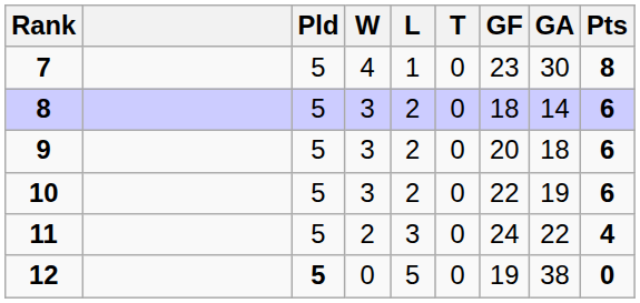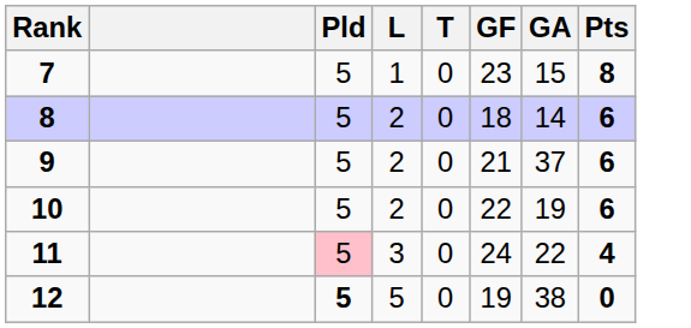 <table class="wikitable">
 <tr>
 <th bgcolor="#efefef" width="20">Rank</th>
 <th bgcolor="#efefef" width="120"></th>
 <th bgcolor="#efefef" width="20">Pld</th>
-<th bgcolor="#efefef" width="20">W</th>
 <th bgcolor="#efefef" width="20">L</th>
 <th bgcolor="#efefef" width="20">T</th>
 <th bgcolor="#efefef" width="20">GF</th>
 <th bgcolor="#efefef" width="20">GA</th>
 <th bgcolor="#efefef" width="20">Pts</th>
 </tr>
 <tr align=center>
 <td><strong>7</strong></td>
 <td align=left></td>
 <td>5</td>
-<td>4</td>
 <td>1</td>
 <td>0</td>
 <td>23</td>
-<td>30</td>
+<td>15</td>
 <td><strong>8</strong></td>
 </tr>
 <tr align=center bgcolor="ccccff">
 <td><strong>8</strong></td>
 <td align=left></td>
 <td>5</td>
-<td>3</td>
 <td>2</td>
 <td>0</td>
 <td>18</td>
 <td>14</td>
 <td><strong>6</strong></td>
 </tr>
 <tr align=center>
 <td><strong>9</strong></td>
 <td align=left></td>
 <td>5</td>
-<td>3</td>
 <td>2</td>
 <td>0</td>
-<td>20</td>
-<td>18</td>
+<td>21</td>
+<td>37</td>
 <td><strong>6</strong></td>
 </tr>
 <tr align=center>
 <td><strong>10</strong></td>
 <td align=left></td>
 <td>5</td>
-<td>3</td>
 <td>2</td>
 <td>0</td>
 <td>22</td>
 <td>19</td>
 <td><strong>6</strong></td>
 </tr>
 <tr align=center>
 <td><strong>11</strong></td>
 <td align=left></td>
-<td>5</td>
-<td>2</td>
+<td style="background: pink;">5</td>
 <td>3</td>
 <td>0</td>
 <td>24</td>
 <td>22</td>
 <td><strong>4</strong></td>
 </tr>
 <tr align=center>
 <td><strong>12</strong></td>
 <td align=left></td>
 <td><strong>5</strong></td>
-<td>0</td>
 <td>5</td>
 <td>0</td>
 <td>19</td>
 <td>38</td>
 <td><strong>0</strong></td>
 </tr>
 </table>
